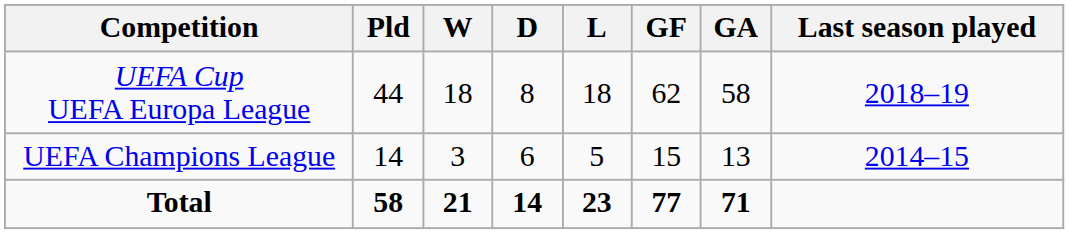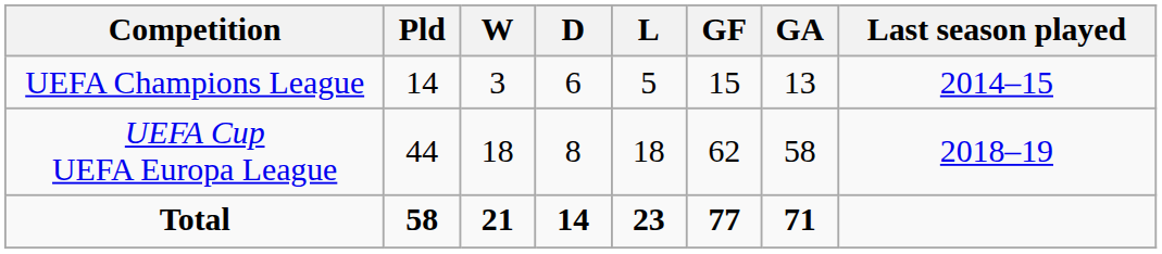 <table class="wikitable" style="text-align: center;">
 <tr>
 <th width="180">Competition</th>
 <th width="30">Pld</th>
 <th width="30">W</th>
 <th width="30">D</th>
 <th width="30">L</th>
 <th width="30">GF</th>
 <th width="30">GA</th>
 <th width="150">Last season played</th>
 </tr>
 <tr>
+<td><a href='#'>UEFA Champions League</a></td>
+<td>14</td>
+<td>3</td>
+<td>6</td>
+<td>5</td>
+<td>15</td>
+<td>13</td>
+<td><a href='#'>2014–15</a></td>
+</tr>
+<tr>
 <td><a href='#'><em>UEFA Cup</em> <br> UEFA Europa League</a></td>
 <td>44</td>
 <td>18</td>
 <td>8</td>
 <td>18</td>
 <td>62</td>
 <td>58</td>
 <td><a href='#'>2018–19</a></td>
-</tr>
-<tr>
-<td><a href='#'>UEFA Champions League</a></td>
-<td>14</td>
-<td>3</td>
-<td>6</td>
-<td>5</td>
-<td>15</td>
-<td>13</td>
-<td><a href='#'>2014–15</a></td>
 </tr>
 <tr>
 <td><strong>Total</strong></td>
 <td><strong>58</strong></td>
 <td><strong>21</strong></td>
 <td><strong>14</strong></td>
 <td><strong>23</strong></td>
 <td><strong>77</strong></td>
 <td><strong>71</strong></td>
 </tr>
 </table>
